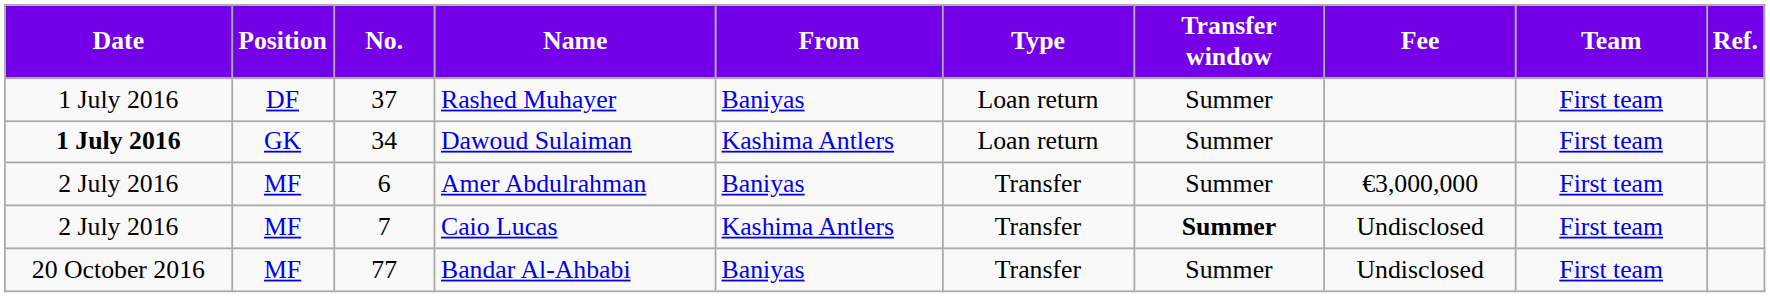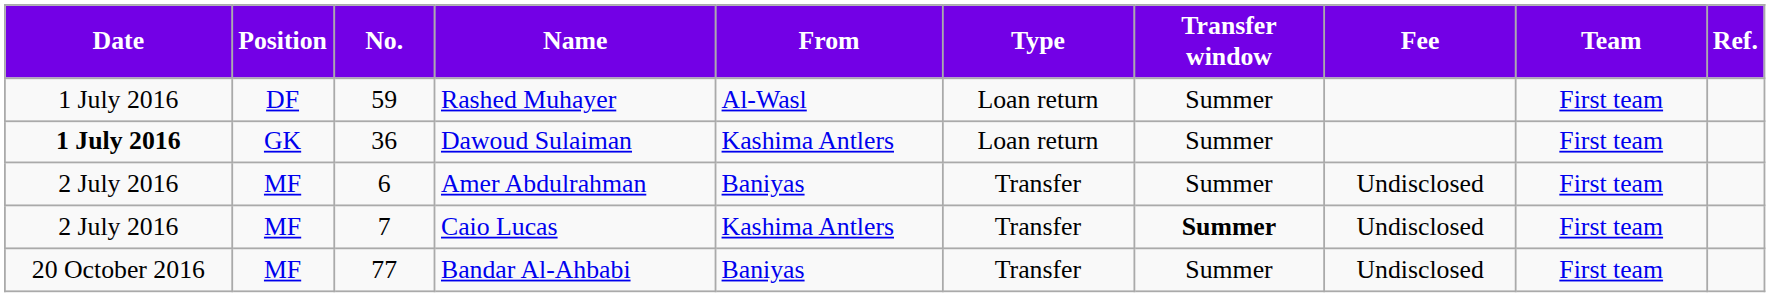 <table class="wikitable" style="text-align:center; font-size:90%; ">
 <tr>
 <th style="background:#7300E6; color:#FFFFFF; width:120px;">Date</th>
 <th style="background:#7300E6; color:#FFFFFF; width:50px;">Position</th>
 <th style="background:#7300E6; color:#FFFFFF; width:50px;">No.</th>
 <th style="background:#7300E6; color:#FFFFFF; width:150px;">Name</th>
 <th style="background:#7300E6; color:#FFFFFF; width:120px;">From</th>
 <th style="background:#7300E6; color:#FFFFFF; width:100px;">Type</th>
 <th style="background:#7300E6; color:#FFFFFF; width:100px;">Transfer window</th>
 <th style="background:#7300E6; color:#FFFFFF; width:100px;">Fee</th>
 <th style="background:#7300E6; color:#FFFFFF; width:100px;">Team</th>
 <th style="background:#7300E6; color:#FFFFFF; width:25px;">Ref.</th>
 </tr>
 <tr>
 <td>1 July 2016</td>
 <td><a href='#'>DF</a></td>
-<td>37</td>
+<td>59</td>
 <td style="text-align:left;"> <a href='#'>Rashed Muhayer</a></td>
-<td style="text-align:left;"> <a href='#'>Baniyas</a></td>
+<td style="text-align:left;"> <a href='#'>Al-Wasl</a></td>
 <td>Loan return</td>
 <td>Summer</td>
 <td></td>
 <td><a href='#'>First team</a></td>
 <td></td>
 </tr>
 <tr>
 <td><strong>1 July 2016</strong></td>
 <td><a href='#'>GK</a></td>
-<td>34</td>
+<td>36</td>
 <td style="text-align:left;"> <a href='#'>Dawoud Sulaiman</a></td>
 <td style="text-align:left;"> <a href='#'>Kashima Antlers</a></td>
 <td>Loan return</td>
 <td>Summer</td>
 <td></td>
 <td><a href='#'>First team</a></td>
 <td></td>
 </tr>
 <tr>
 <td>2 July 2016</td>
 <td><a href='#'>MF</a></td>
 <td>6</td>
 <td style="text-align:left;"> <a href='#'>Amer Abdulrahman</a></td>
 <td style="text-align:left;"> <a href='#'>Baniyas</a></td>
 <td>Transfer</td>
 <td>Summer</td>
-<td>€3,000,000</td>
+<td>Undisclosed</td>
 <td><a href='#'>First team</a></td>
 <td></td>
 </tr>
 <tr>
 <td>2 July 2016</td>
 <td><a href='#'>MF</a></td>
 <td>7</td>
 <td style="text-align:left;"> <a href='#'>Caio Lucas</a></td>
 <td style="text-align:left;"> <a href='#'>Kashima Antlers</a></td>
 <td>Transfer</td>
 <td><strong>Summer</strong></td>
 <td>Undisclosed</td>
 <td><a href='#'>First team</a></td>
 <td></td>
 </tr>
 <tr>
 <td>20 October 2016</td>
 <td><a href='#'>MF</a></td>
 <td>77</td>
 <td style="text-align:left;"> <a href='#'>Bandar Al-Ahbabi</a></td>
 <td style="text-align:left;"> <a href='#'>Baniyas</a></td>
 <td>Transfer</td>
 <td>Summer</td>
 <td>Undisclosed</td>
 <td><a href='#'>First team</a></td>
 <td></td>
 </tr>
 </table>
